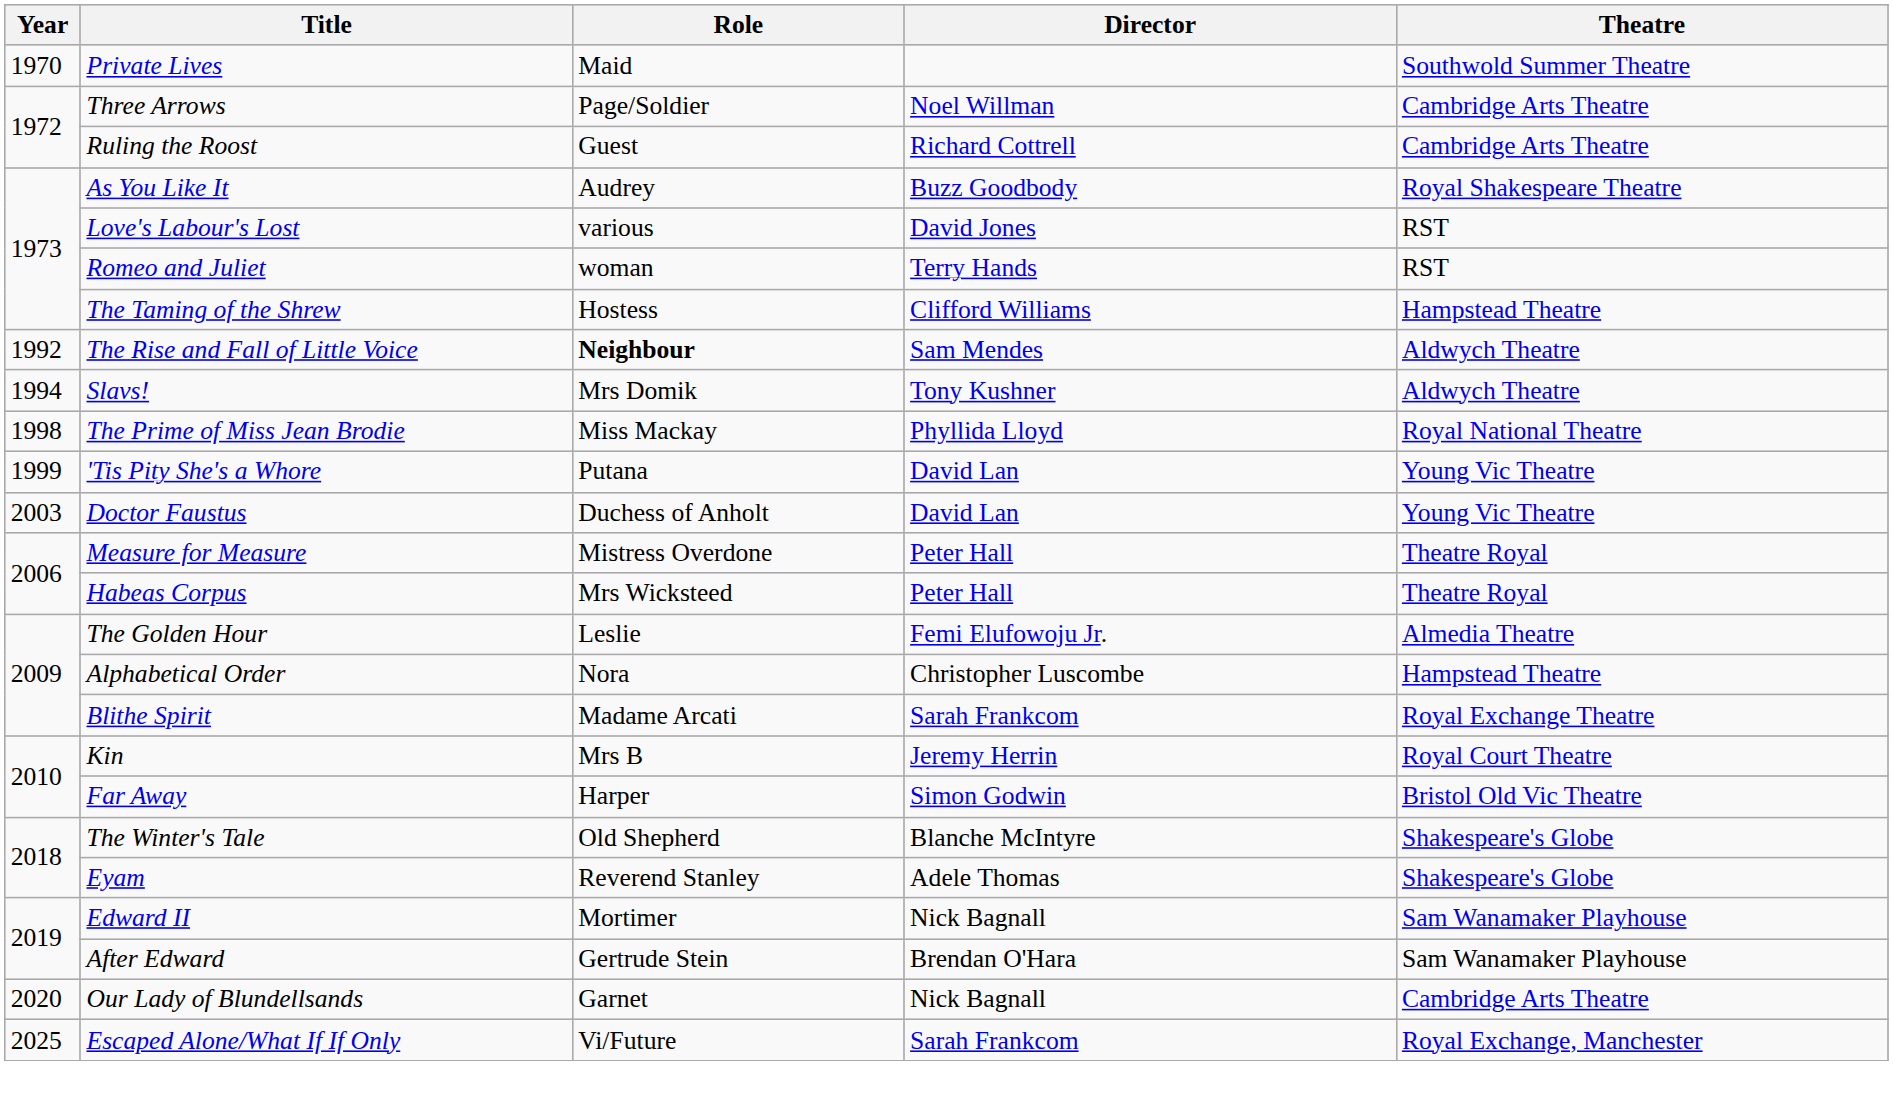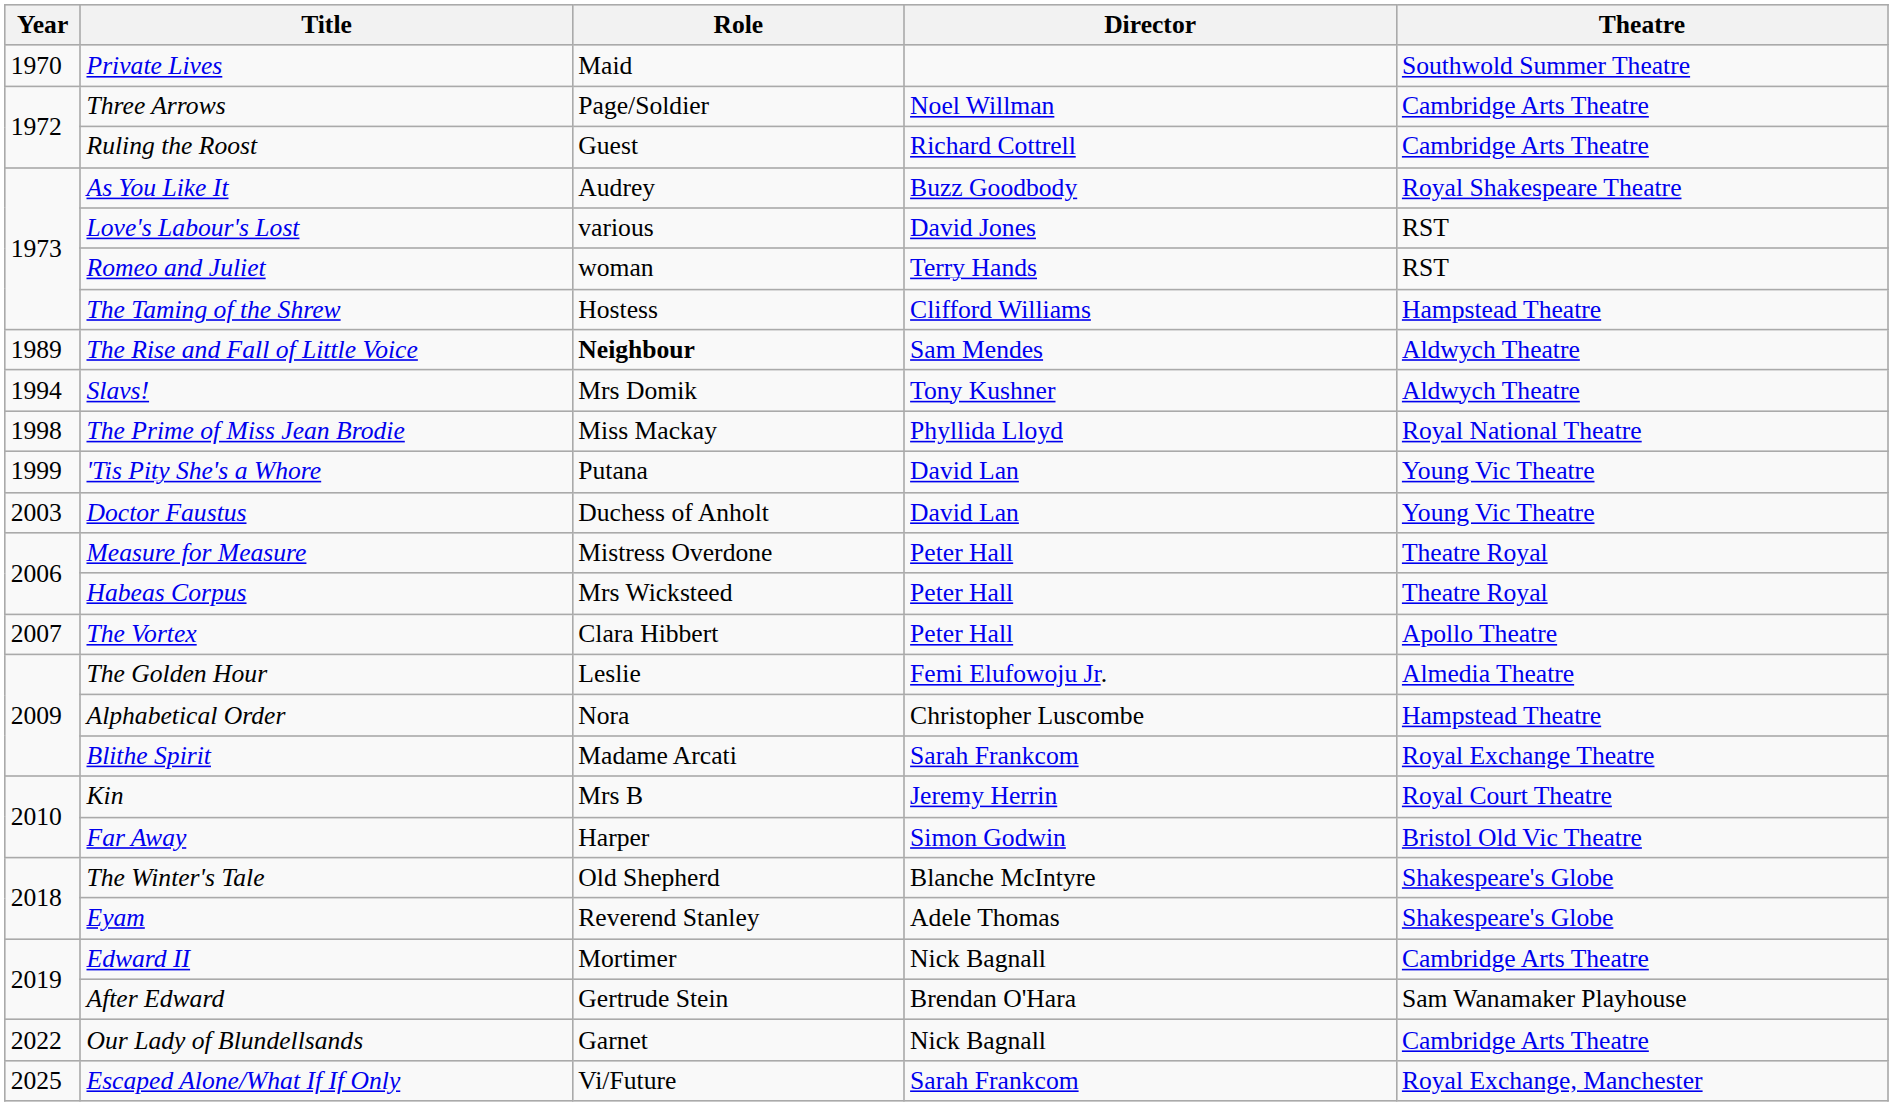 <table class="wikitable">
 <tr>
 <th scope="col" width="40">Year</th>
 <th scope="col" width="300">Title</th>
 <th scope="col" width="200">Role</th>
 <th scope="col" width="300">Director</th>
 <th scope="col" width="300">Theatre</th>
 </tr>
 <tr>
 <td>1970</td>
 <td><em><a href='#'>Private Lives</a></em></td>
 <td>Maid</td>
 <td></td>
 <td><a href='#'>Southwold Summer Theatre</a></td>
 </tr>
 <tr>
 <td rowspan="2">1972</td>
 <td><em>Three Arrows</em></td>
 <td>Page/Soldier</td>
 <td><a href='#'>Noel Willman</a></td>
 <td><a href='#'>Cambridge Arts Theatre</a></td>
 </tr>
 <tr>
 <td><em>Ruling the Roost</em></td>
 <td>Guest</td>
 <td><a href='#'>Richard Cottrell</a></td>
 <td><a href='#'>Cambridge Arts Theatre</a></td>
 </tr>
 <tr>
 <td Rowspan=4>1973</td>
 <td><em><a href='#'>As You Like It</a></em></td>
 <td>Audrey</td>
 <td><a href='#'>Buzz Goodbody</a></td>
 <td><a href='#'>Royal Shakespeare Theatre</a></td>
 </tr>
 <tr>
 <td><em><a href='#'>Love's Labour's Lost</a></em></td>
 <td>various</td>
 <td><a href='#'>David Jones</a></td>
 <td>RST</td>
 </tr>
 <tr>
 <td><em><a href='#'>Romeo and Juliet</a></em></td>
 <td>woman</td>
 <td><a href='#'>Terry Hands</a></td>
 <td>RST</td>
 </tr>
 <tr>
 <td><em><a href='#'>The Taming of the Shrew</a></em></td>
 <td>Hostess</td>
 <td><a href='#'>Clifford Williams</a></td>
 <td><a href='#'>Hampstead Theatre</a></td>
 </tr>
 <tr>
-<td>1992</td>
+<td>1989</td>
 <td><em><a href='#'>The Rise and Fall of Little Voice</a></em></td>
 <td><strong>Neighbour</strong></td>
 <td><a href='#'>Sam Mendes</a></td>
 <td><a href='#'>Aldwych Theatre</a></td>
 </tr>
 <tr>
 <td>1994</td>
 <td><em><a href='#'>Slavs!</a></em></td>
 <td>Mrs Domik</td>
 <td><a href='#'>Tony Kushner</a></td>
 <td><a href='#'>Aldwych Theatre</a></td>
 </tr>
 <tr>
 <td>1998</td>
 <td><em><a href='#'>The Prime of Miss Jean Brodie</a></em></td>
 <td>Miss Mackay</td>
 <td><a href='#'>Phyllida Lloyd</a></td>
 <td><a href='#'>Royal National Theatre</a></td>
 </tr>
 <tr>
 <td>1999</td>
 <td><em><a href='#'>'Tis Pity She's a Whore</a></em></td>
 <td>Putana</td>
 <td><a href='#'>David Lan</a></td>
 <td><a href='#'>Young Vic Theatre</a></td>
 </tr>
 <tr>
 <td>2003</td>
 <td><em><a href='#'>Doctor Faustus</a></em></td>
 <td>Duchess of Anholt</td>
 <td><a href='#'>David Lan</a></td>
 <td><a href='#'>Young Vic Theatre</a></td>
 </tr>
 <tr>
 <td rowspan="2">2006</td>
 <td><em><a href='#'>Measure for Measure</a></em></td>
 <td>Mistress Overdone</td>
 <td><a href='#'>Peter Hall</a></td>
 <td><a href='#'>Theatre Royal</a></td>
 </tr>
 <tr>
 <td><em><a href='#'>Habeas Corpus</a></em></td>
 <td>Mrs Wicksteed</td>
 <td><a href='#'>Peter Hall</a></td>
 <td><a href='#'>Theatre Royal</a></td>
+</tr>
+<tr>
+<td>2007</td>
+<td><em><a href='#'>The Vortex</a></em></td>
+<td>Clara Hibbert</td>
+<td><a href='#'>Peter Hall</a></td>
+<td><a href='#'>Apollo Theatre</a></td>
 </tr>
 <tr>
 <td rowspan="3">2009</td>
 <td><em>The Golden Hour</em></td>
 <td>Leslie</td>
 <td><a href='#'>Femi Elufowoju Jr</a>.</td>
 <td><a href='#'>Almedia Theatre</a></td>
 </tr>
 <tr>
 <td><em>Alphabetical Order</em></td>
 <td>Nora</td>
 <td>Christopher Luscombe</td>
 <td><a href='#'>Hampstead Theatre</a></td>
 </tr>
 <tr>
 <td><em><a href='#'>Blithe Spirit</a></em></td>
 <td>Madame Arcati</td>
 <td><a href='#'>Sarah Frankcom</a></td>
 <td><a href='#'>Royal Exchange Theatre</a></td>
 </tr>
 <tr>
 <td rowspan="2">2010</td>
 <td><em>Kin</em></td>
 <td>Mrs B</td>
 <td><a href='#'>Jeremy Herrin</a></td>
 <td><a href='#'>Royal Court Theatre</a></td>
 </tr>
 <tr>
 <td><em><a href='#'>Far Away</a></em></td>
 <td>Harper</td>
 <td><a href='#'>Simon Godwin</a></td>
 <td><a href='#'>Bristol Old Vic Theatre</a></td>
 </tr>
 <tr>
 <td rowspan="2">2018</td>
 <td><em>The Winter's Tale</em></td>
 <td>Old Shepherd</td>
 <td>Blanche McIntyre</td>
 <td><a href='#'>Shakespeare's Globe</a></td>
 </tr>
 <tr>
 <td><em><a href='#'>Eyam</a></em></td>
 <td>Reverend Stanley</td>
 <td>Adele Thomas</td>
 <td><a href='#'>Shakespeare's Globe</a></td>
 </tr>
 <tr>
 <td rowspan="2">2019</td>
 <td><em><a href='#'>Edward II</a></em></td>
 <td>Mortimer</td>
 <td>Nick Bagnall</td>
-<td><a href='#'>Sam Wanamaker Playhouse</a></td>
+<td><a href='#'>Cambridge Arts Theatre</a></td>
 </tr>
 <tr>
 <td><em>After Edward</em></td>
 <td>Gertrude Stein</td>
 <td>Brendan O'Hara</td>
 <td>Sam Wanamaker Playhouse</td>
 </tr>
 <tr>
-<td>2020</td>
+<td>2022</td>
 <td><em>Our Lady of Blundellsands</em></td>
 <td>Garnet</td>
 <td>Nick Bagnall</td>
 <td><a href='#'>Cambridge Arts Theatre</a></td>
 </tr>
 <tr>
 <td>2025</td>
 <td><em><a href='#'>Escaped Alone/What If If Only</a></em></td>
 <td>Vi/Future</td>
 <td><a href='#'>Sarah Frankcom</a></td>
 <td><a href='#'>Royal Exchange, Manchester</a></td>
 </tr>
 </table>
